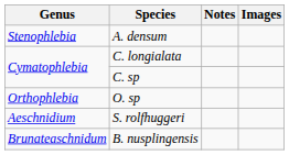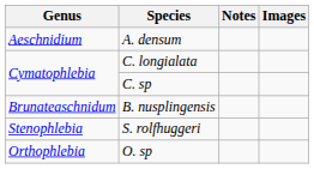 <table class="wikitable">
 <tr>
 <th>Genus</th>
 <th>Species</th>
 <th>Notes</th>
 <th>Images</th>
 </tr>
 <tr>
-<td><em><a href='#'>Stenophlebia</a></em></td>
+<td><em><a href='#'>Aeschnidium</a></em></td>
 <td><em>A. densum</em></td>
 <td></td>
 <td></td>
 </tr>
 <tr>
 <td rowspan="2"><em><a href='#'>Cymatophlebia</a></em></td>
 <td><em>C. longialata</em></td>
 <td></td>
 <td></td>
 </tr>
 <tr>
 <td><em>C. sp</em></td>
 <td></td>
 <td></td>
 </tr>
 <tr>
+<td><em><a href='#'>Brunateaschnidum</a></em></td>
+<td><em>B. nusplingensis</em></td>
+<td></td>
+<td></td>
+</tr>
+<tr>
+<td><em><a href='#'>Stenophlebia</a></em></td>
+<td><em>S. rolfhuggeri</em></td>
+<td></td>
+<td></td>
+</tr>
+<tr>
 <td><em><a href='#'>Orthophlebia</a></em></td>
 <td><em>O. sp</em></td>
 <td></td>
 <td></td>
 </tr>
-<tr>
-<td><em><a href='#'>Aeschnidium</a></em></td>
-<td><em>S. rolfhuggeri</em></td>
-<td></td>
-<td></td>
-</tr>
-<tr>
-<td><em><a href='#'>Brunateaschnidum</a></em></td>
-<td><em>B. nusplingensis</em></td>
-<td></td>
-<td></td>
-</tr>
 </table>
